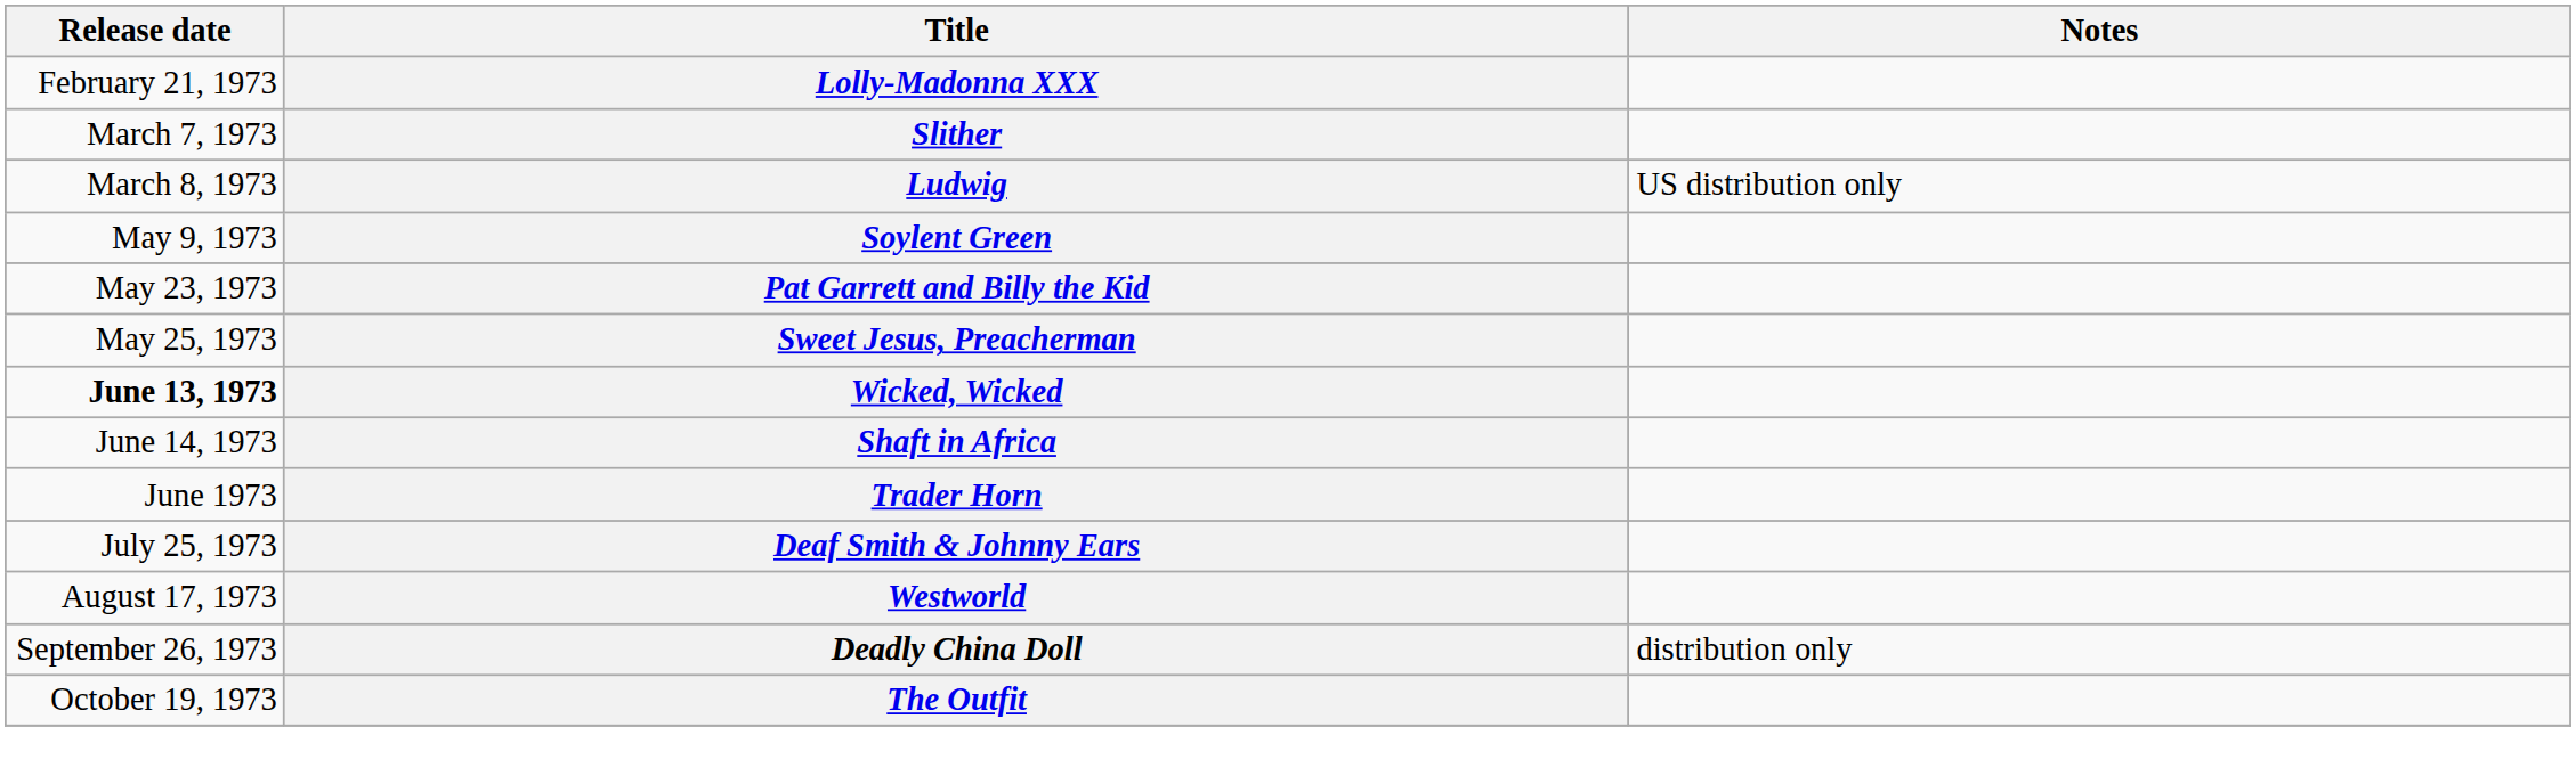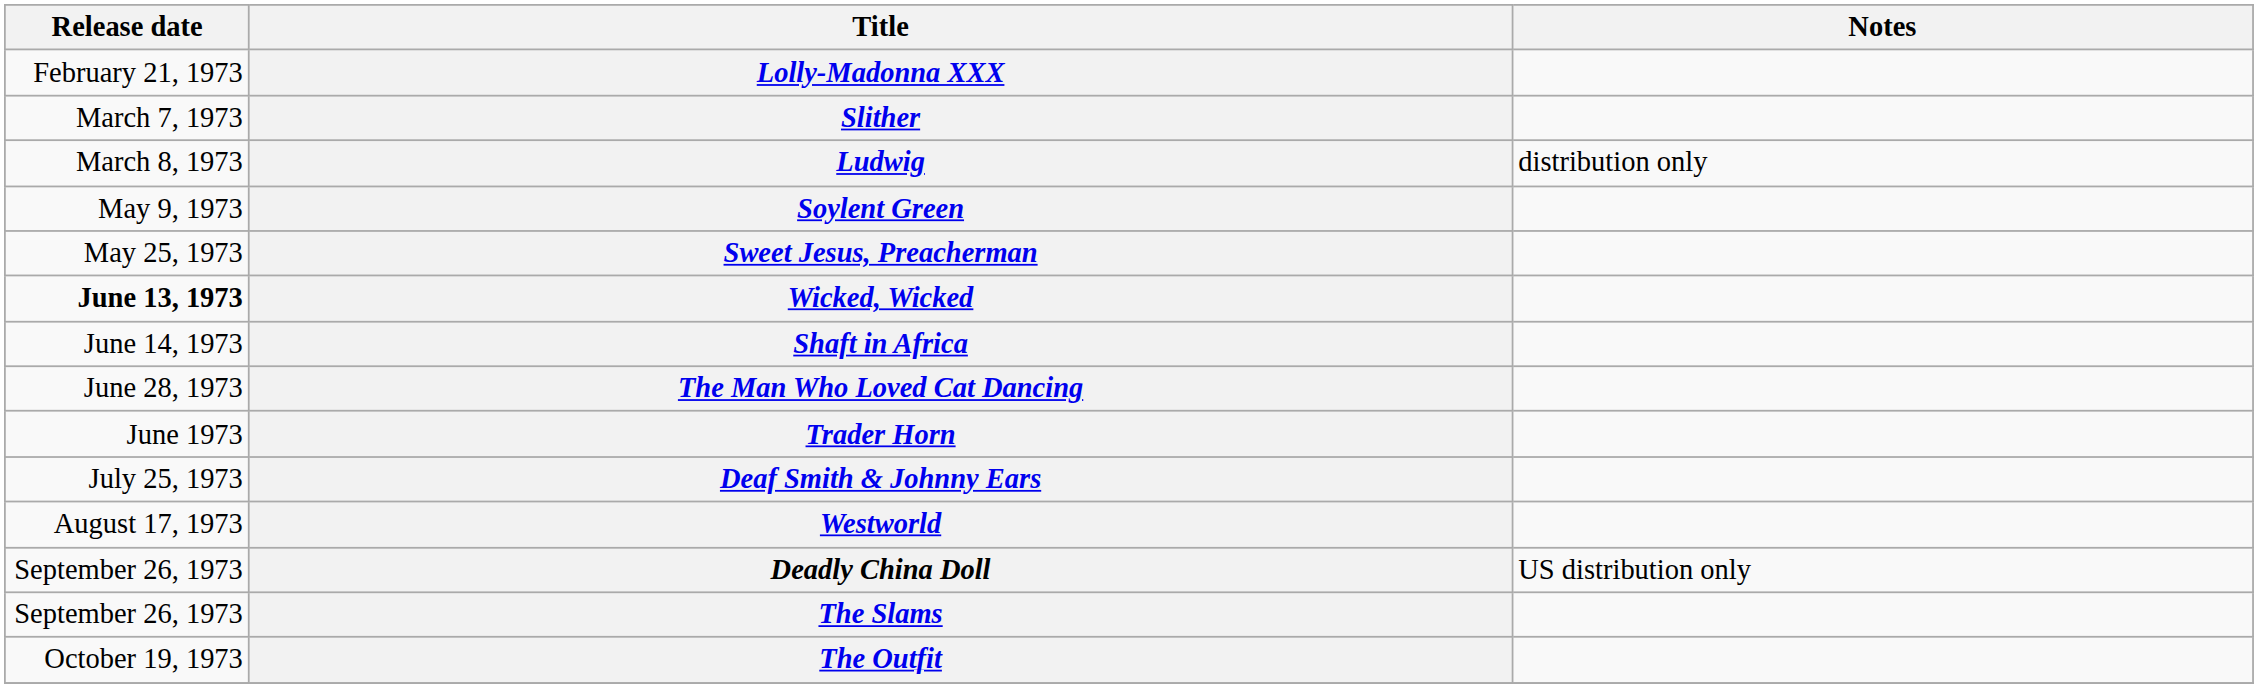 <table class="wikitable sortable" style="width:100%;">
 <tr>
 <th scope="col" style="width:130px;">Release date</th>
 <th>Title</th>
 <th>Notes</th>
 </tr>
 <tr>
 <td style="text-align:right;">February 21, 1973</td>
 <th scope="row"><em><a href='#'>Lolly-Madonna XXX</a></em></th>
 <td></td>
 </tr>
 <tr>
 <td style="text-align:right;">March 7, 1973</td>
 <th scope="row"><em><a href='#'>Slither</a></em></th>
 <td></td>
 </tr>
 <tr>
 <td style="text-align:right;">March 8, 1973</td>
 <th scope="row"><em><a href='#'>Ludwig</a></em></th>
-<td>US distribution only</td>
+<td>distribution only</td>
 </tr>
 <tr>
 <td style="text-align:right;">May 9, 1973</td>
 <th scope="row"><em><a href='#'>Soylent Green</a></em></th>
-<td></td>
-</tr>
-<tr>
-<td style="text-align:right;">May 23, 1973</td>
-<th scope="row"><em><a href='#'>Pat Garrett and Billy the Kid</a></em></th>
 <td></td>
 </tr>
 <tr>
 <td style="text-align:right;">May 25, 1973</td>
 <th scope="row"><em><a href='#'>Sweet Jesus, Preacherman</a></em></th>
 <td></td>
 </tr>
 <tr>
 <td style="text-align:right;"><strong>June 13, 1973</strong></td>
 <th scope="row"><em><a href='#'>Wicked, Wicked</a></em></th>
 <td></td>
 </tr>
 <tr>
 <td style="text-align:right;">June 14, 1973</td>
 <th scope="row"><em><a href='#'>Shaft in Africa</a></em></th>
+<td></td>
+</tr>
+<tr>
+<td style="text-align:right;">June 28, 1973</td>
+<th scope="row"><em><a href='#'>The Man Who Loved Cat Dancing</a></em></th>
 <td></td>
 </tr>
 <tr>
 <td style="text-align:right;">June 1973</td>
 <th scope="row"><em><a href='#'>Trader Horn</a></em></th>
 <td></td>
 </tr>
 <tr>
 <td style="text-align:right;">July 25, 1973</td>
 <th scope="row"><em><a href='#'>Deaf Smith & Johnny Ears</a></em></th>
 <td></td>
 </tr>
 <tr>
 <td style="text-align:right;">August 17, 1973</td>
 <th scope="row"><em><a href='#'>Westworld</a></em></th>
 <td></td>
 </tr>
 <tr>
 <td style="text-align:right;">September 26, 1973</td>
 <th scope="row"><em>Deadly China Doll</em></th>
-<td>distribution only</td>
+<td>US distribution only</td>
+</tr>
+<tr>
+<td style="text-align:right;">September 26, 1973</td>
+<th scope="row"><em><a href='#'>The Slams</a></em></th>
+<td></td>
 </tr>
 <tr>
 <td style="text-align:right;">October 19, 1973</td>
 <th scope="row"><em><a href='#'>The Outfit</a></em></th>
 <td></td>
 </tr>
 <tr>
 </tr>
 </table>
